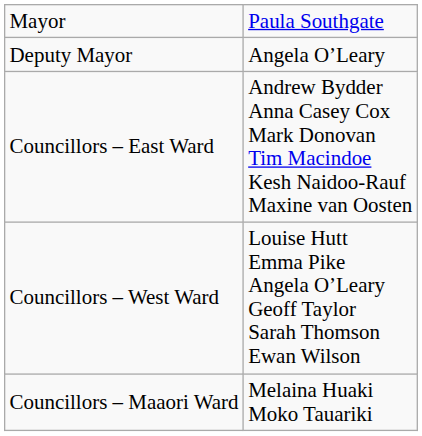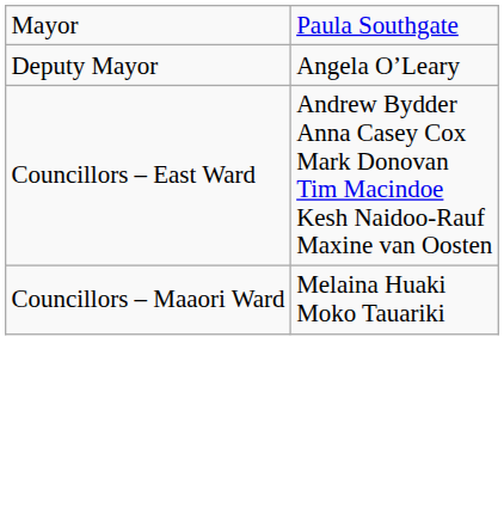 <table class="wikitable">
 <tr>
 <td>Mayor</td>
 <td><a href='#'>Paula Southgate</a></td>
 </tr>
 <tr>
 <td>Deputy Mayor</td>
 <td>Angela O’Leary</td>
 </tr>
 <tr>
 <td>Councillors – East Ward</td>
 <td>Andrew Bydder <br> Anna Casey Cox <br> Mark Donovan <br> <a href='#'>Tim Macindoe</a><br> Kesh Naidoo-Rauf <br> Maxine van Oosten</td>
 </tr>
 <tr>
-<td>Councillors – West Ward</td>
-<td>Louise Hutt <br> Emma Pike <br> Angela O’Leary <br> Geoff Taylor <br> Sarah Thomson <br> Ewan Wilson <br></td>
-</tr>
-<tr>
 <td>Councillors – Maaori Ward</td>
 <td>Melaina Huaki <br> Moko Tauariki <br></td>
 </tr>
 </table>
